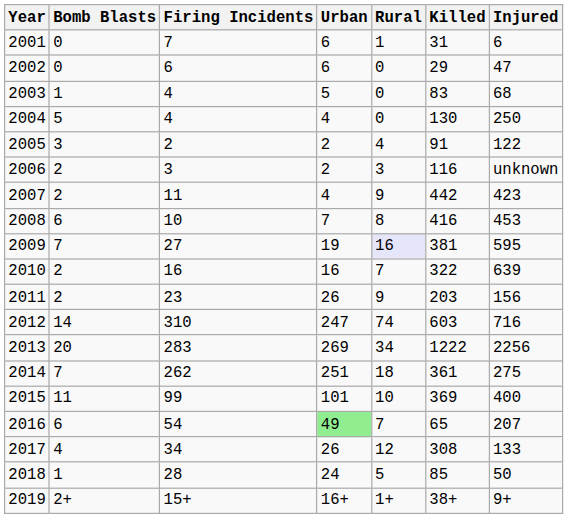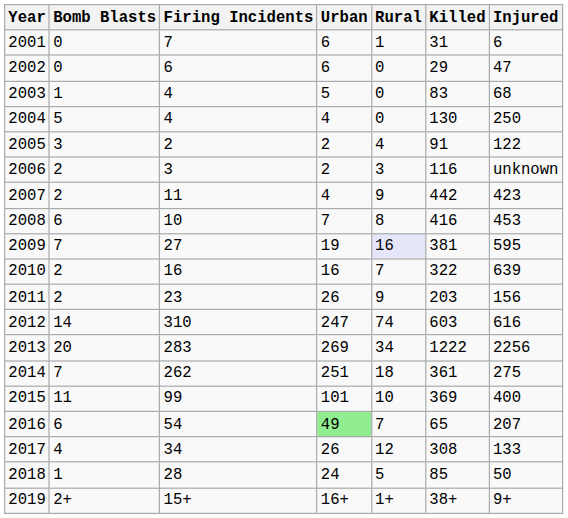 <table class="wikitable">
 <tr>
 <th>Year</th>
 <th>Bomb Blasts</th>
 <th>Firing Incidents</th>
 <th>Urban</th>
 <th>Rural</th>
 <th>Killed</th>
 <th>Injured</th>
 </tr>
 <tr>
 <td>2001</td>
 <td>0</td>
 <td>7</td>
 <td>6</td>
 <td>1</td>
 <td>31</td>
 <td>6</td>
 </tr>
 <tr>
 <td>2002</td>
 <td>0</td>
 <td>6</td>
 <td>6</td>
 <td>0</td>
 <td>29</td>
 <td>47</td>
 </tr>
 <tr>
 <td>2003</td>
 <td>1</td>
 <td>4</td>
 <td>5</td>
 <td>0</td>
 <td>83</td>
 <td>68</td>
 </tr>
 <tr>
 <td>2004</td>
 <td>5</td>
 <td>4</td>
 <td>4</td>
 <td>0</td>
 <td>130</td>
 <td>250</td>
 </tr>
 <tr>
 <td>2005</td>
 <td>3</td>
 <td>2</td>
 <td>2</td>
 <td>4</td>
 <td>91</td>
 <td>122</td>
 </tr>
 <tr>
 <td>2006</td>
 <td>2</td>
 <td>3</td>
 <td>2</td>
 <td>3</td>
 <td>116</td>
 <td>unknown</td>
 </tr>
 <tr>
 <td>2007</td>
 <td>2</td>
 <td>11</td>
 <td>4</td>
 <td>9</td>
 <td>442</td>
 <td>423</td>
 </tr>
 <tr>
 <td>2008</td>
 <td>6</td>
 <td>10</td>
 <td>7</td>
 <td>8</td>
 <td>416</td>
 <td>453</td>
 </tr>
 <tr>
 <td>2009</td>
 <td>7</td>
 <td>27</td>
 <td>19</td>
 <td style="background: lavender;">16</td>
 <td>381</td>
 <td>595</td>
 </tr>
 <tr>
 <td>2010</td>
 <td>2</td>
 <td>16</td>
 <td>16</td>
 <td>7</td>
 <td>322</td>
 <td>639</td>
 </tr>
 <tr>
 <td>2011</td>
 <td>2</td>
 <td>23</td>
 <td>26</td>
 <td>9</td>
 <td>203</td>
 <td>156</td>
 </tr>
 <tr>
 <td>2012</td>
 <td>14</td>
 <td>310</td>
 <td>247</td>
 <td>74</td>
 <td>603</td>
-<td>716</td>
+<td>616</td>
 </tr>
 <tr>
 <td>2013</td>
 <td>20</td>
 <td>283</td>
 <td>269</td>
 <td>34</td>
 <td>1222</td>
 <td>2256</td>
 </tr>
 <tr>
 <td>2014</td>
 <td>7</td>
 <td>262</td>
 <td>251</td>
 <td>18</td>
 <td>361</td>
 <td>275</td>
 </tr>
 <tr>
 <td>2015</td>
 <td>11</td>
 <td>99</td>
 <td>101</td>
 <td>10</td>
 <td>369</td>
 <td>400</td>
 </tr>
 <tr>
 <td>2016</td>
 <td>6</td>
 <td>54</td>
 <td style="background: lightgreen;">49</td>
 <td>7</td>
 <td>65</td>
 <td>207</td>
 </tr>
 <tr>
 <td>2017</td>
 <td>4</td>
 <td>34</td>
 <td>26</td>
 <td>12</td>
 <td>308</td>
 <td>133</td>
 </tr>
 <tr>
 <td>2018</td>
 <td>1</td>
 <td>28</td>
 <td>24</td>
 <td>5</td>
 <td>85</td>
 <td>50</td>
 </tr>
 <tr>
 <td>2019</td>
 <td>2+</td>
 <td>15+</td>
 <td>16+</td>
 <td>1+</td>
 <td>38+</td>
 <td>9+</td>
 </tr>
 </table>
